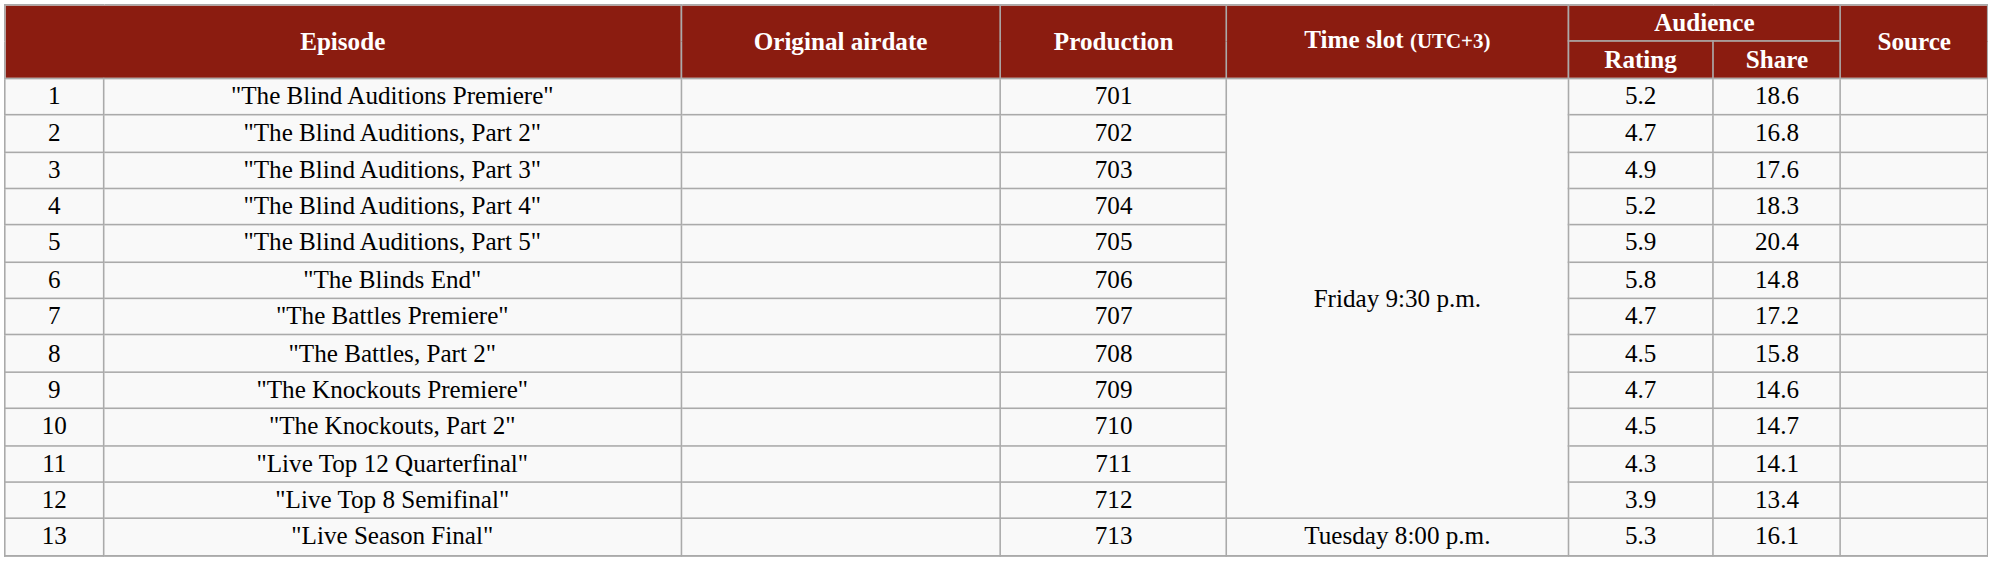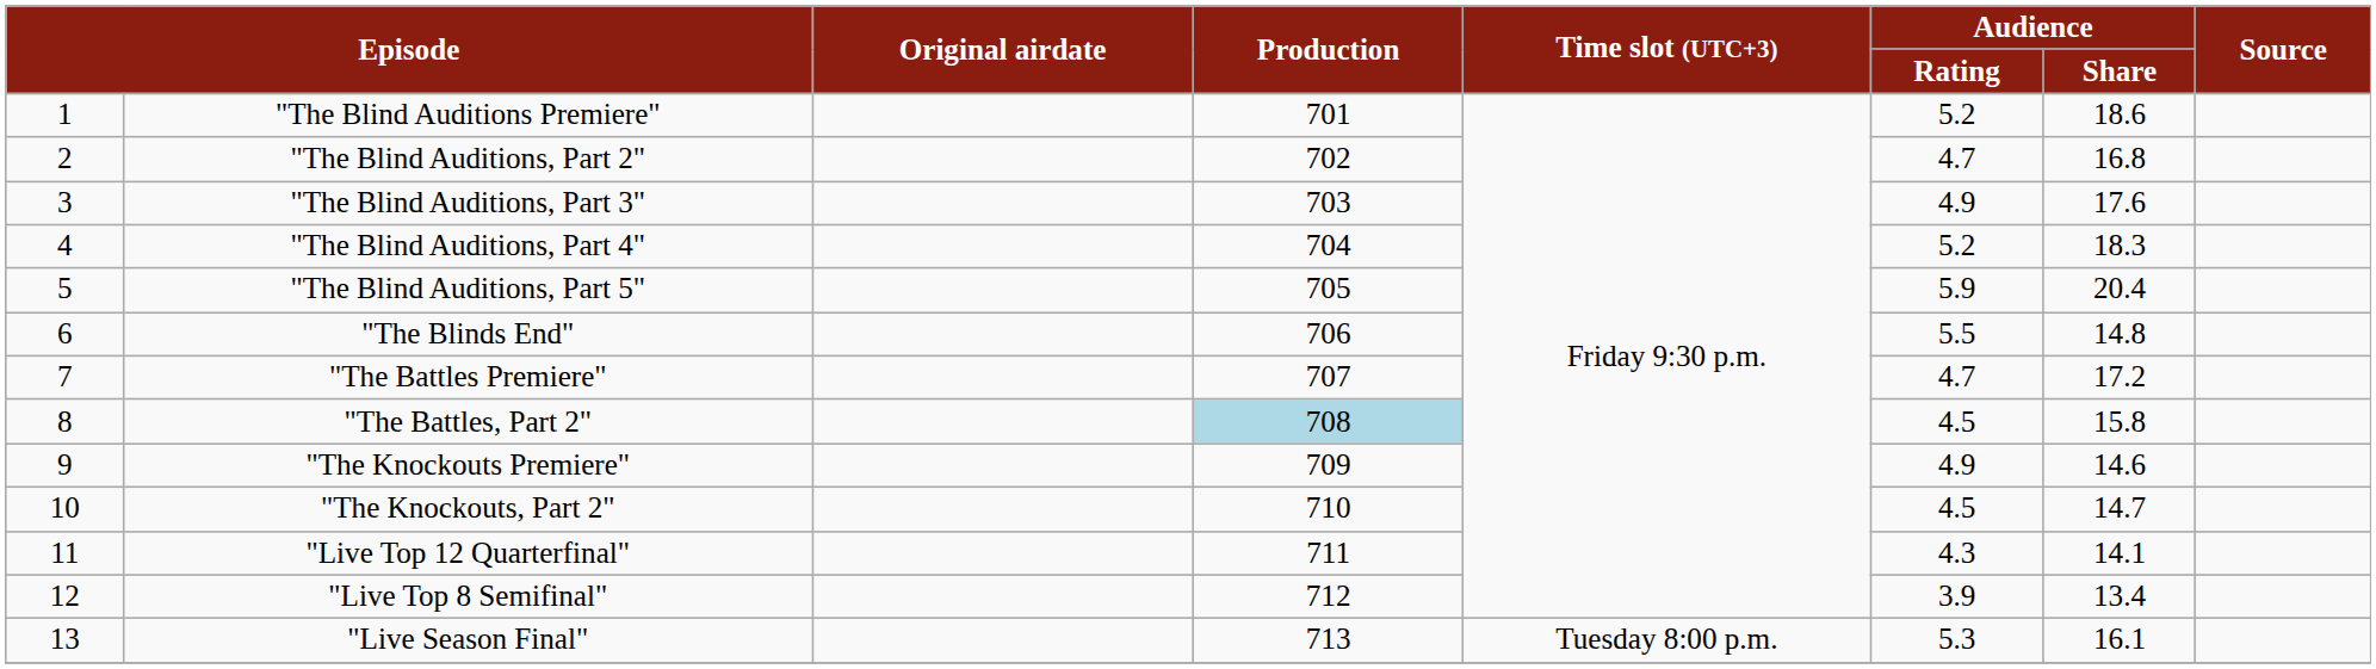 <table class="wikitable" style="text-align:center; line-height:16px; width:100%;">
 <tr>
 <th style="background:#8b1c10; color:white;" colspan="2" rowspan="2">Episode</th>
 <th style="background:#8b1c10; color:white;" rowspan="2">Original airdate</th>
 <th style="background:#8b1c10; color:white;" rowspan="2">Production</th>
 <th style="background:#8b1c10; color:white;" rowspan="2">Time slot <small>(UTC+3)</small></th>
 <th style="background:#8b1c10; color:white;" colspan="2">Audience</th>
 <th style="background:#8b1c10; color:white;" rowspan="2">Source</th>
 </tr>
 <tr>
 <th style="background:#8b1c10; color:white;">Rating</th>
 <th style="background:#8b1c10; color:white;">Share</th>
 </tr>
 <tr>
 <td style="width:05%;">1</td>
 <td>"The Blind Auditions Premiere"</td>
 <td></td>
 <td>701</td>
 <td rowspan=12>Friday 9:30 p.m.</td>
 <td>5.2</td>
 <td>18.6</td>
 <td></td>
 </tr>
 <tr>
 <td style="width:05%;">2</td>
 <td>"The Blind Auditions, Part 2"</td>
 <td></td>
 <td>702</td>
 <td>4.7</td>
 <td>16.8</td>
 <td></td>
 </tr>
 <tr>
 <td style="width:05%;">3</td>
 <td>"The Blind Auditions, Part 3"</td>
 <td></td>
 <td>703</td>
 <td>4.9</td>
 <td>17.6</td>
 <td></td>
 </tr>
 <tr>
 <td style="width:05%;">4</td>
 <td>"The Blind Auditions, Part 4"</td>
 <td></td>
 <td>704</td>
 <td>5.2</td>
 <td>18.3</td>
 <td></td>
 </tr>
 <tr>
 <td style="width:05%;">5</td>
 <td>"The Blind Auditions, Part 5"</td>
 <td></td>
 <td>705</td>
 <td>5.9</td>
 <td>20.4</td>
 <td></td>
 </tr>
 <tr>
 <td style="width:05%;">6</td>
 <td>"The Blinds End"</td>
 <td></td>
 <td>706</td>
-<td>5.8</td>
+<td>5.5</td>
 <td>14.8</td>
 <td></td>
 </tr>
 <tr>
 <td style="width:05%;">7</td>
 <td>"The Battles Premiere"</td>
 <td></td>
 <td>707</td>
 <td>4.7</td>
 <td>17.2</td>
 <td></td>
 </tr>
 <tr>
 <td style="width:05%;">8</td>
 <td>"The Battles, Part 2"</td>
 <td></td>
-<td>708</td>
+<td style="background: lightblue;">708</td>
 <td>4.5</td>
 <td>15.8</td>
 <td></td>
 </tr>
 <tr>
 <td style="width:05%;">9</td>
 <td>"The Knockouts Premiere"</td>
 <td></td>
 <td>709</td>
-<td>4.7</td>
+<td>4.9</td>
 <td>14.6</td>
 <td></td>
 </tr>
 <tr>
 <td style="width:05%;">10</td>
 <td>"The Knockouts, Part 2"</td>
 <td></td>
 <td>710</td>
 <td>4.5</td>
 <td>14.7</td>
 <td></td>
 </tr>
 <tr>
 <td style="width:05%;">11</td>
 <td>"Live Top 12 Quarterfinal"</td>
 <td></td>
 <td>711</td>
 <td>4.3</td>
 <td>14.1</td>
 <td></td>
 </tr>
 <tr>
 <td style="width:05%;">12</td>
 <td>"Live Top 8 Semifinal"</td>
 <td></td>
 <td>712</td>
 <td>3.9</td>
 <td>13.4</td>
 <td></td>
 </tr>
 <tr>
 <td style="width:05%;">13</td>
 <td>"Live Season Final"</td>
 <td></td>
 <td>713</td>
 <td>Tuesday 8:00 p.m.</td>
 <td>5.3</td>
 <td>16.1</td>
 <td></td>
 </tr>
 <tr>
 </tr>
 </table>
